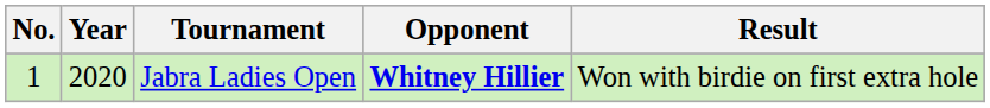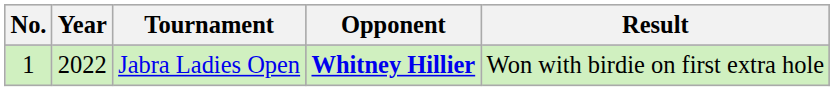 <table class="wikitable" style="font-size:95%;">
 <tr>
 <th>No.</th>
 <th>Year</th>
 <th>Tournament</th>
 <th>Opponent</th>
 <th>Result</th>
 </tr>
 <tr style="background:#D0F0C0;">
 <td align=center>1</td>
-<td>2020</td>
+<td>2022</td>
 <td><a href='#'>Jabra Ladies Open</a></td>
 <td><strong> <a href='#'>Whitney Hillier</a></strong></td>
 <td>Won with birdie on first extra hole</td>
 </tr>
 </table>
